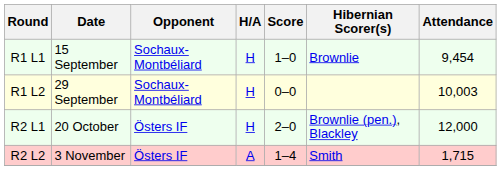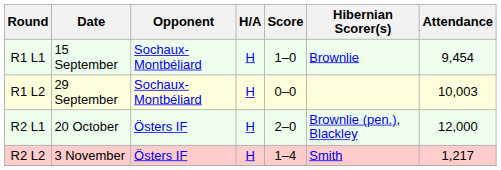 <table class="wikitable" style="text-align:center">
 <tr>
 <th>Round</th>
 <th>Date</th>
 <th>Opponent</th>
 <th>H/A</th>
 <th>Score</th>
 <th>Hibernian Scorer(s)</th>
 <th>Attendance</th>
 </tr>
 <tr bgcolor=#EEFFEE>
 <td>R1 L1</td>
 <td align=left>15 September</td>
 <td align=left> <a href='#'>Sochaux-Montbéliard</a></td>
 <td><a href='#'>H</a></td>
 <td>1–0</td>
 <td align=left><a href='#'>Brownlie</a></td>
 <td>9,454</td>
 </tr>
 <tr bgcolor=#FFFFDD>
 <td>R1 L2</td>
 <td align=left>29 September</td>
 <td align=left> <a href='#'>Sochaux-Montbéliard</a></td>
 <td><a href='#'>H</a></td>
 <td>0–0</td>
 <td align=left></td>
 <td>10,003</td>
 </tr>
 <tr bgcolor=#EEFFEE>
 <td>R2 L1</td>
 <td align=left>20 October</td>
 <td align=left> <a href='#'>Östers IF</a></td>
 <td><a href='#'>H</a></td>
 <td>2–0</td>
 <td align=left><a href='#'>Brownlie (pen.)</a>, <a href='#'>Blackley</a></td>
 <td>12,000</td>
 </tr>
 <tr bgcolor=#FFCCCC>
 <td>R2 L2</td>
 <td align=left>3 November</td>
 <td align=left> <a href='#'>Östers IF</a></td>
-<td><a href='#'>A</a></td>
+<td><a href='#'>H</a></td>
 <td>1–4</td>
 <td align=left><a href='#'>Smith</a></td>
-<td>1,715</td>
+<td>1,217</td>
 </tr>
 <tr>
 </tr>
 </table>
